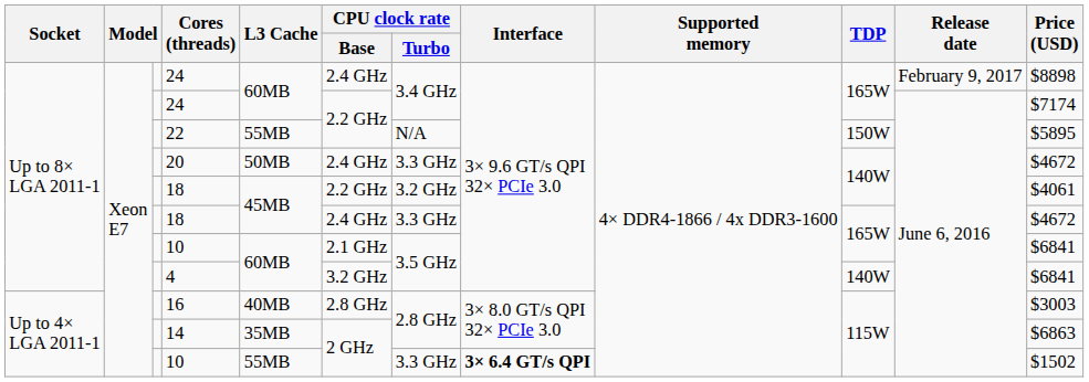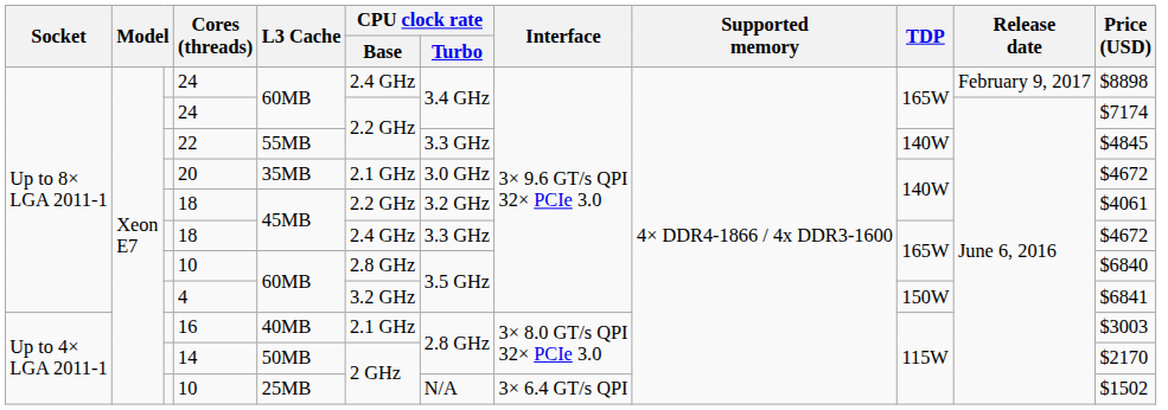 <table class="wikitable">
 <tr>
 <th rowspan="2">Socket</th>
 <th colspan="2" rowspan="2">Model</th>
 <th rowspan="2">Cores<br>(threads)</th>
 <th rowspan="2">L3 Cache</th>
 <th colspan="2">CPU <a href='#'>clock rate</a></th>
 <th rowspan="2">Interface</th>
 <th rowspan="2">Supported<br>memory</th>
 <th rowspan="2"><a href='#'>TDP</a></th>
 <th rowspan="2">Release<br>date</th>
 <th rowspan="2">Price<br>(USD)</th>
 </tr>
 <tr>
 <th>Base</th>
 <th><a href='#'>Turbo</a></th>
 </tr>
 <tr>
 <td rowspan="8">Up to 8×<br>LGA 2011-1</td>
 <td rowspan="11">Xeon<br>E7</td>
 <td></td>
 <td>24</td>
 <td rowspan="2">60MB</td>
 <td>2.4 GHz</td>
 <td rowspan="2">3.4 GHz</td>
 <td rowspan="8">3× 9.6 GT/s QPI<br>32× <a href='#'>PCIe</a> 3.0</td>
 <td rowspan="11">4× DDR4-1866 / 4x DDR3-1600</td>
 <td rowspan="2">165W</td>
 <td>February 9, 2017</td>
 <td>$8898</td>
 </tr>
 <tr>
 <td></td>
 <td>24</td>
 <td rowspan="2">2.2 GHz</td>
 <td rowspan="10">June 6, 2016</td>
 <td>$7174</td>
 </tr>
 <tr>
 <td></td>
 <td>22</td>
 <td>55MB</td>
-<td>N/A</td>
-<td>150W</td>
-<td>$5895</td>
+<td>3.3 GHz</td>
+<td>140W</td>
+<td>$4845</td>
 </tr>
 <tr>
 <td></td>
 <td>20</td>
-<td>50MB</td>
-<td>2.4 GHz</td>
-<td>3.3 GHz</td>
+<td>35MB</td>
+<td>2.1 GHz</td>
+<td>3.0 GHz</td>
 <td rowspan="2">140W</td>
 <td>$4672</td>
 </tr>
 <tr>
 <td></td>
 <td>18</td>
 <td rowspan="2">45MB</td>
 <td>2.2 GHz</td>
 <td>3.2 GHz</td>
 <td>$4061</td>
 </tr>
 <tr>
 <td></td>
 <td>18</td>
 <td>2.4 GHz</td>
 <td>3.3 GHz</td>
 <td rowspan="2">165W</td>
 <td>$4672</td>
 </tr>
 <tr>
 <td></td>
 <td>10</td>
 <td rowspan="2">60MB</td>
-<td>2.1 GHz</td>
+<td>2.8 GHz</td>
 <td rowspan="2">3.5 GHz</td>
-<td>$6841</td>
+<td>$6840</td>
 </tr>
 <tr>
 <td></td>
 <td>4</td>
 <td>3.2 GHz</td>
-<td>140W</td>
+<td>150W</td>
 <td>$6841</td>
 </tr>
 <tr>
 <td rowspan="3">Up to 4×<br>LGA 2011-1</td>
 <td></td>
 <td>16</td>
 <td>40MB</td>
-<td>2.8 GHz</td>
+<td>2.1 GHz</td>
 <td rowspan="2">2.8 GHz</td>
 <td rowspan="2">3× 8.0 GT/s QPI<br>32× <a href='#'>PCIe</a> 3.0</td>
 <td rowspan="3">115W</td>
 <td>$3003</td>
 </tr>
 <tr>
 <td></td>
 <td>14</td>
-<td>35MB</td>
+<td>50MB</td>
 <td rowspan="2">2 GHz</td>
-<td>$6863</td>
+<td>$2170</td>
 </tr>
 <tr>
 <td></td>
 <td>10</td>
-<td>55MB</td>
-<td>3.3 GHz</td>
-<td><strong>3× 6.4 GT/s QPI</strong></td>
+<td>25MB</td>
+<td>N/A</td>
+<td>3× 6.4 GT/s QPI</td>
 <td>$1502</td>
 </tr>
 </table>
